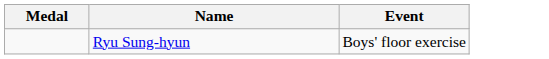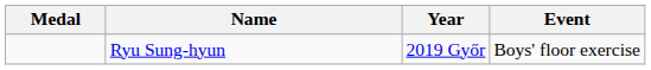 <table class="wikitable sortable">
 <tr>
 <th style="width:5em;">Medal</th>
 <th width=250>Name</th>
+<th>Year</th>
 <th>Event</th>
 </tr>
 <tr>
 <td></td>
 <td><a href='#'>Ryu Sung-hyun</a></td>
+<td> <a href='#'>2019 Győr</a></td>
 <td>Boys' floor exercise</td>
 </tr>
 </table>
